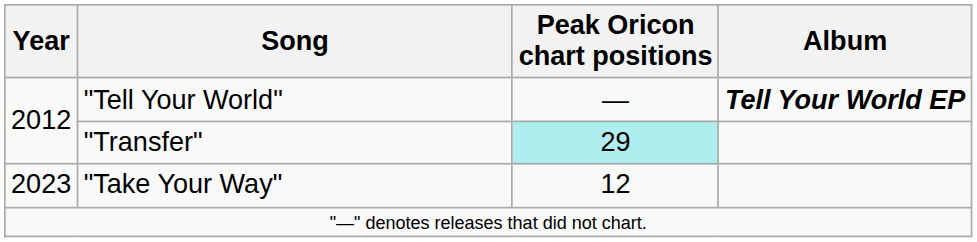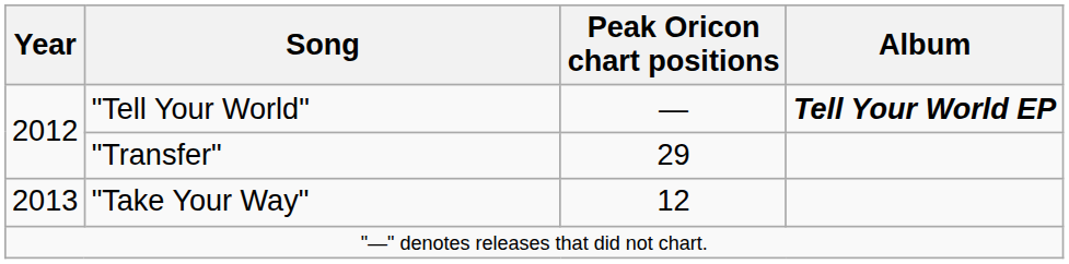 <table class="wikitable" border="1">
 <tr>
 <th rowspan="1">Year</th>
 <th rowspan="1" width="250">Song</th>
 <th colspan="1">Peak Oricon<br> chart positions</th>
 <th rowspan="1">Album</th>
 </tr>
 <tr>
 <td rowspan="2">2012</td>
 <td align="left">"Tell Your World"</td>
 <td align="center">—</td>
 <td><strong><em>Tell Your World EP</em></strong></td>
 </tr>
 <tr>
 <td align="left">"Transfer"</td>
-<td align="center" style="background: paleturquoise;">29</td>
+<td align="center">29</td>
 <td></td>
 </tr>
 <tr>
-<td rowspan="1">2023</td>
+<td rowspan="1">2013</td>
 <td align="left">"Take Your Way"</td>
 <td align="center">12</td>
 <td></td>
 </tr>
 <tr>
 <td align="center" colspan="13" style="font-size: 8pt">"—" denotes releases that did not chart.</td>
 </tr>
 </table>
